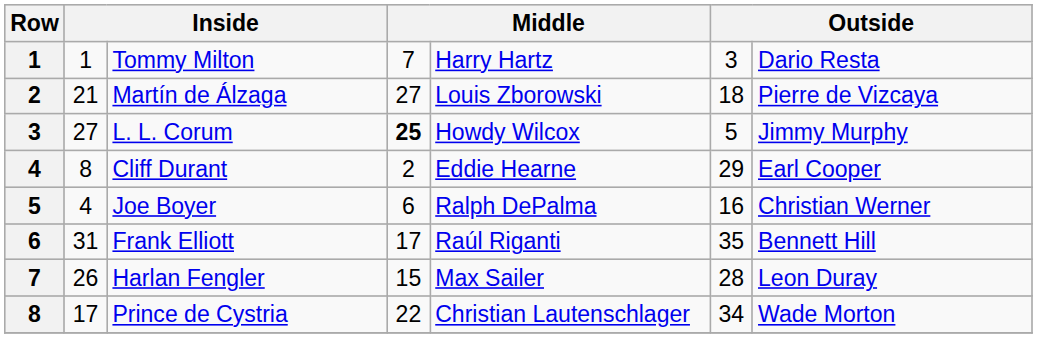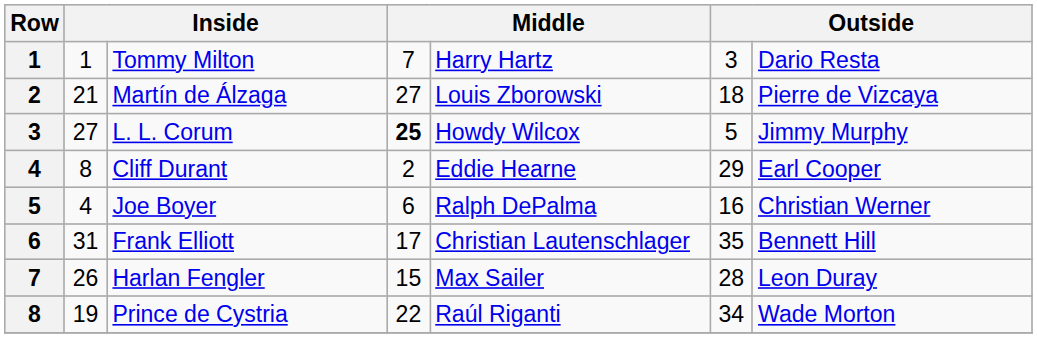 <table class="wikitable" style="font-size: 90%;">
 <tr>
 <th>Row</th>
 <th colspan=2 width="195">Inside</th>
 <th colspan=2 width="195">Middle</th>
 <th colspan=2 width="195">Outside</th>
 </tr>
 <tr>
 <th>1</th>
 <td align="center" width="20">1</td>
 <td>  <a href='#'>Tommy Milton</a> </td>
 <td align="center" width="20">7</td>
 <td>  <a href='#'>Harry Hartz</a></td>
 <td align="center" width="20">3</td>
 <td> <a href='#'>Dario Resta</a> </td>
 </tr>
 <tr>
 <th>2</th>
 <td align="center" width="20">21</td>
 <td> <a href='#'>Martín de Álzaga</a> </td>
 <td align="center" width="20">27</td>
 <td> <a href='#'>Louis Zborowski</a> </td>
 <td align="center" width="20">18</td>
 <td> <a href='#'>Pierre de Vizcaya</a> </td>
 </tr>
 <tr>
 <th>3</th>
 <td align="center" width="20">27</td>
 <td> <a href='#'>L. L. Corum</a></td>
 <td align="center" width="20"><strong>25</strong></td>
 <td> <a href='#'>Howdy Wilcox</a> </td>
 <td align="center" width="20">5</td>
 <td> <a href='#'>Jimmy Murphy</a> </td>
 </tr>
 <tr>
 <th>4</th>
 <td align="center" width="20">8</td>
 <td> <a href='#'>Cliff Durant</a></td>
 <td align="center" width="20">2</td>
 <td> <a href='#'>Eddie Hearne</a></td>
 <td align="center" width="20">29</td>
 <td> <a href='#'>Earl Cooper</a></td>
 </tr>
 <tr>
 <th>5</th>
 <td align="center" width="20">4</td>
 <td> <a href='#'>Joe Boyer</a></td>
 <td align="center" width="20">6</td>
 <td> <a href='#'>Ralph DePalma</a> </td>
 <td align="center" width="20">16</td>
 <td> <a href='#'>Christian Werner</a> </td>
 </tr>
 <tr>
 <th>6</th>
 <td align="center" width="20">31</td>
 <td> <a href='#'>Frank Elliott</a></td>
 <td align="center" width="20">17</td>
-<td> <a href='#'>Raúl Riganti</a> </td>
+<td> <a href='#'>Christian Lautenschlager</a> </td>
 <td align="center" width="20">35</td>
 <td> <a href='#'>Bennett Hill</a></td>
 </tr>
 <tr>
 <th>7</th>
 <td align="center" width="20">26</td>
 <td> <a href='#'>Harlan Fengler</a> </td>
 <td align="center" width="20">15</td>
 <td> <a href='#'>Max Sailer</a> </td>
 <td align="center" width="20">28</td>
 <td> <a href='#'>Leon Duray</a></td>
 </tr>
 <tr>
 <th>8</th>
-<td align="center" width="20">17</td>
+<td align="center" width="20">19</td>
 <td> <a href='#'>Prince de Cystria</a> </td>
 <td align="center" width="20">22</td>
-<td> <a href='#'>Christian Lautenschlager</a> </td>
+<td> <a href='#'>Raúl Riganti</a> </td>
 <td align="center" width="20">34</td>
 <td> <a href='#'>Wade Morton</a> </td>
 </tr>
 <tr>
 </tr>
 </table>
